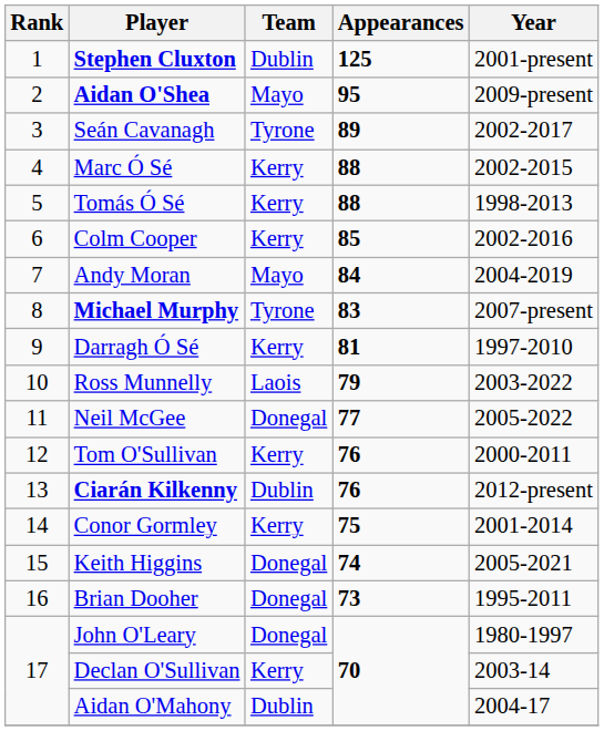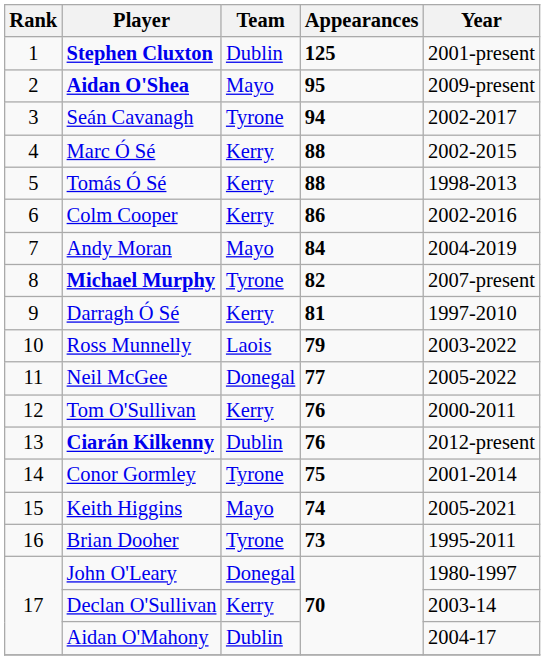 <table class="wikitable sortable" style="text-align:center;">
 <tr>
 <th>Rank</th>
 <th>Player</th>
 <th>Team</th>
 <th>Appearances</th>
 <th>Year</th>
 </tr>
 <tr>
 <td>1</td>
 <td align=left><strong><a href='#'>Stephen Cluxton</a></strong></td>
 <td align=left><a href='#'>Dublin</a></td>
 <td align=left><strong>125</strong></td>
 <td align=left>2001-present</td>
 </tr>
 <tr>
 <td>2</td>
 <td align=left><strong><a href='#'>Aidan O'Shea</a></strong></td>
 <td align=left><a href='#'>Mayo</a></td>
 <td align=left><strong>95</strong></td>
 <td align=left>2009-present</td>
 </tr>
 <tr>
 <td>3</td>
 <td align=left><a href='#'>Seán Cavanagh</a></td>
 <td align=left><a href='#'>Tyrone</a></td>
-<td align=left><strong>89</strong></td>
+<td align=left><strong>94</strong></td>
 <td align=left>2002-2017</td>
 </tr>
 <tr>
 <td>4</td>
 <td align=left><a href='#'>Marc Ó Sé</a></td>
 <td align=left><a href='#'>Kerry</a></td>
 <td align=left><strong>88</strong></td>
 <td align=left>2002-2015</td>
 </tr>
 <tr>
 <td>5</td>
 <td align=left><a href='#'>Tomás Ó Sé</a></td>
 <td align=left><a href='#'>Kerry</a></td>
 <td align=left><strong>88</strong></td>
 <td align=left>1998-2013</td>
 </tr>
 <tr>
 <td>6</td>
 <td align=left><a href='#'>Colm Cooper</a></td>
 <td align=left><a href='#'>Kerry</a></td>
-<td align="left"><strong>85</strong></td>
+<td align="left"><strong>86</strong></td>
 <td align=left>2002-2016</td>
 </tr>
 <tr>
 <td>7</td>
 <td align="left"><a href='#'>Andy Moran</a></td>
 <td align="left"><a href='#'>Mayo</a></td>
 <td align="left"><strong>84</strong></td>
 <td align="left">2004-2019</td>
 </tr>
 <tr>
 <td>8</td>
 <td align=left><strong><a href='#'>Michael Murphy</a></strong></td>
 <td align=left><a href='#'>Tyrone</a></td>
-<td align="left"><strong>83</strong></td>
+<td align="left"><strong>82</strong></td>
 <td align="left">2007-present</td>
 </tr>
 <tr>
 <td>9</td>
 <td align=left><a href='#'>Darragh Ó Sé</a></td>
 <td align=left><a href='#'>Kerry</a></td>
 <td align=left><strong>81</strong></td>
 <td align=left>1997-2010</td>
 </tr>
 <tr>
 <td>10</td>
 <td align=left><a href='#'>Ross Munnelly</a></td>
 <td align=left><a href='#'>Laois</a></td>
 <td align=left><strong>79</strong></td>
 <td align=left>2003-2022</td>
 </tr>
 <tr>
 <td>11</td>
 <td align=left><a href='#'>Neil McGee</a></td>
 <td align=left><a href='#'>Donegal</a></td>
 <td align=left><strong>77</strong></td>
 <td align=left>2005-2022</td>
 </tr>
 <tr>
 <td>12</td>
 <td align="left"><a href='#'>Tom O'Sullivan</a></td>
 <td align="left"><a href='#'>Kerry</a></td>
 <td align="left"><strong>76</strong></td>
 <td align="left">2000-2011</td>
 </tr>
 <tr>
 <td>13</td>
 <td align="left"><strong><a href='#'>Ciarán Kilkenny</a></strong></td>
 <td align="left"><a href='#'>Dublin</a></td>
 <td align="left"><strong>76</strong></td>
 <td align="left">2012-present</td>
 </tr>
 <tr>
 <td>14</td>
 <td align="left"><a href='#'>Conor Gormley</a></td>
-<td align=left><a href='#'>Kerry</a></td>
+<td align="left"><a href='#'>Tyrone</a></td>
 <td align="left"><strong>75</strong></td>
 <td align="left">2001-2014</td>
 </tr>
 <tr>
 <td>15</td>
 <td align=left><a href='#'>Keith Higgins</a></td>
-<td align=left><a href='#'>Donegal</a></td>
+<td align=left><a href='#'>Mayo</a></td>
 <td align=left><strong>74</strong></td>
 <td align=left>2005-2021</td>
 </tr>
 <tr>
 <td>16</td>
 <td align=left><a href='#'>Brian Dooher</a></td>
-<td align=left><a href='#'>Donegal</a></td>
+<td align=left><a href='#'>Tyrone</a></td>
 <td align=left><strong>73</strong></td>
 <td align=left>1995-2011</td>
 </tr>
 <tr>
 <td rowspan="3">17</td>
 <td align=left><a href='#'>John O'Leary</a></td>
 <td align=left><a href='#'>Donegal</a></td>
 <td align=left  rowspan="3"><strong>70</strong></td>
 <td align=left>1980-1997</td>
 </tr>
 <tr>
 <td align=left><a href='#'>Declan O'Sullivan</a></td>
 <td align=left><a href='#'>Kerry</a></td>
 <td align=left>2003-14</td>
 </tr>
 <tr>
 <td align=left><a href='#'>Aidan O'Mahony</a></td>
 <td align=left><a href='#'>Dublin</a></td>
 <td align=left>2004-17</td>
 </tr>
 <tr>
 </tr>
 </table>
